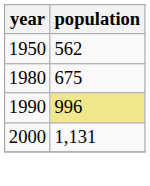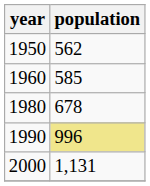 <table class="wikitable">
 <tr>
 <th>year</th>
 <th>population</th>
 </tr>
 <tr>
 <td>1950</td>
 <td>562</td>
 </tr>
 <tr>
+<td>1960</td>
+<td>585</td>
+</tr>
+<tr>
 <td>1980</td>
-<td>675</td>
+<td>678</td>
 </tr>
 <tr>
 <td>1990</td>
 <td style="background: khaki;">996</td>
 </tr>
 <tr>
 <td>2000</td>
 <td>1,131</td>
 </tr>
 <tr>
 </tr>
 </table>
